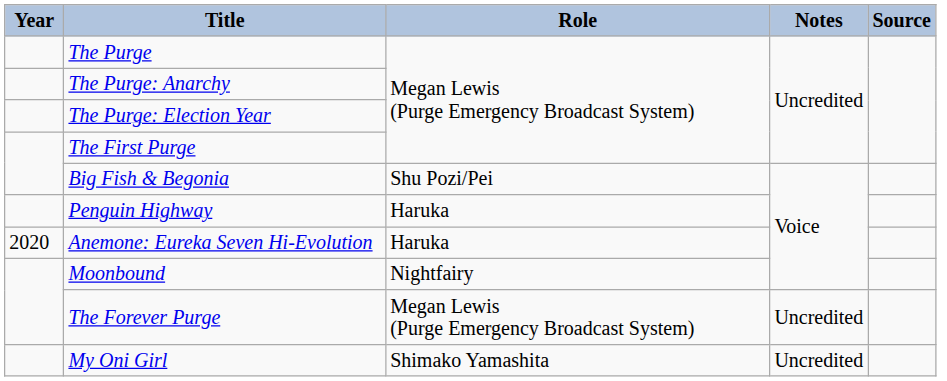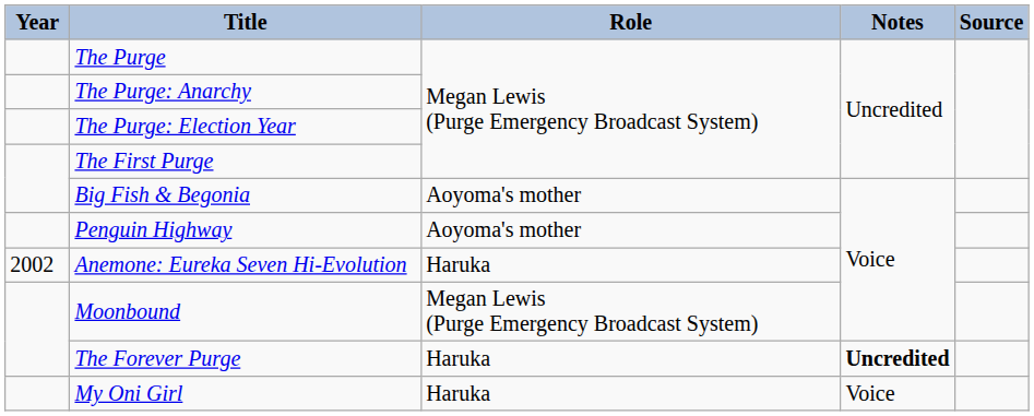 <table class="wikitable sortable plainrowheaders" style="width=100%; font-size: 100%;">
 <tr>
 <th scope="col" style="background:#b0c4de; width:40px">Year </th>
 <th scope="col" style="background:#b0c4de; width:250px">Title</th>
 <th scope="col" style="background:#b0c4de; width:300px">Role </th>
 <th style="background:#b0c4de;" class="unsortable">Notes </th>
 <th style="background:#b0c4de;" class="unsortable">Source</th>
 </tr>
 <tr>
 <td></td>
 <td><em><a href='#'>The Purge</a></em></td>
 <td rowspan="4">Megan Lewis<br>(Purge Emergency Broadcast System)</td>
 <td rowspan="4">Uncredited</td>
 <td rowspan="4"></td>
 </tr>
 <tr>
 <td></td>
 <td><em><a href='#'>The Purge: Anarchy</a></em></td>
 </tr>
 <tr>
 <td></td>
 <td><em><a href='#'>The Purge: Election Year</a></em></td>
 </tr>
 <tr>
 <td rowspan="2"></td>
 <td><em><a href='#'>The First Purge</a></em></td>
 </tr>
 <tr>
 <td><em><a href='#'>Big Fish & Begonia</a></em></td>
-<td>Shu Pozi/Pei</td>
+<td>Aoyoma's mother</td>
 <td rowspan="4">Voice</td>
 <td></td>
 </tr>
 <tr>
 <td></td>
 <td><em><a href='#'>Penguin Highway</a></em></td>
-<td>Haruka</td>
+<td>Aoyoma's mother</td>
 <td></td>
 </tr>
 <tr>
-<td>2020</td>
+<td>2002</td>
 <td><em><a href='#'>Anemone: Eureka Seven Hi-Evolution</a></em></td>
 <td>Haruka</td>
 <td></td>
 </tr>
 <tr>
 <td rowspan="2"></td>
 <td><em><a href='#'>Moonbound</a></em></td>
-<td>Nightfairy</td>
+<td>Megan Lewis<br>(Purge Emergency Broadcast System)</td>
 <td></td>
 </tr>
 <tr>
 <td><em><a href='#'>The Forever Purge</a></em></td>
-<td>Megan Lewis<br>(Purge Emergency Broadcast System)</td>
-<td>Uncredited</td>
+<td>Haruka</td>
+<td><strong>Uncredited</strong></td>
 <td></td>
 </tr>
 <tr>
 <td></td>
 <td><em><a href='#'>My Oni Girl</a></em></td>
-<td>Shimako Yamashita</td>
-<td>Uncredited</td>
+<td>Haruka</td>
+<td>Voice</td>
 <td></td>
 </tr>
 </table>
